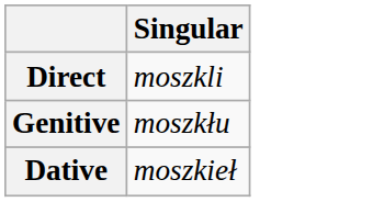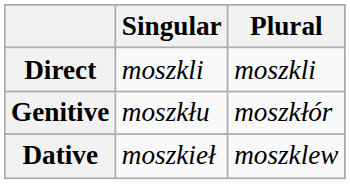 <table class="wikitable">
 <tr>
 <th></th>
 <th>Singular</th>
+<th>Plural</th>
 </tr>
 <tr>
 <th>Direct</th>
+<td><em>moszkli</em><br></td>
 <td><em>moszkli</em><br></td>
 </tr>
 <tr>
 <th>Genitive</th>
 <td><em>moszkłu</em><br></td>
+<td><em>moszkłór</em><br></td>
 </tr>
 <tr>
 <th>Dative</th>
 <td><em>moszkieł</em><br></td>
+<td><em>moszklew</em><br></td>
 </tr>
 </table>
